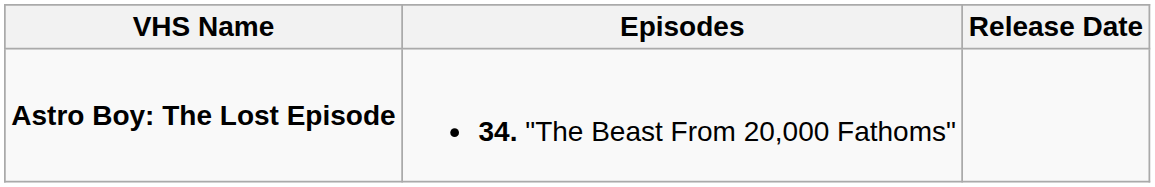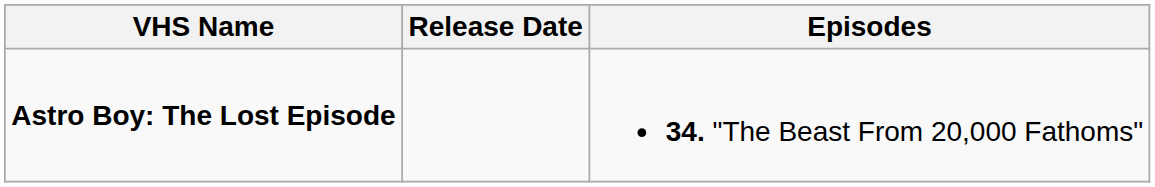 <table class="wikitable">
 <tr>
 <th><strong>VHS Name</strong></th>
+<th><strong>Release Date</strong></th>
 <th><strong>Episodes</strong></th>
-<th><strong>Release Date</strong></th>
 </tr>
 <tr>
 <td><strong>Astro Boy: The Lost Episode</strong></td>
+<td></td>
 <td><br><ul><li><strong>34.</strong> "The Beast From 20,000 Fathoms"</li></ul></td>
-<td></td>
 </tr>
 </table>
